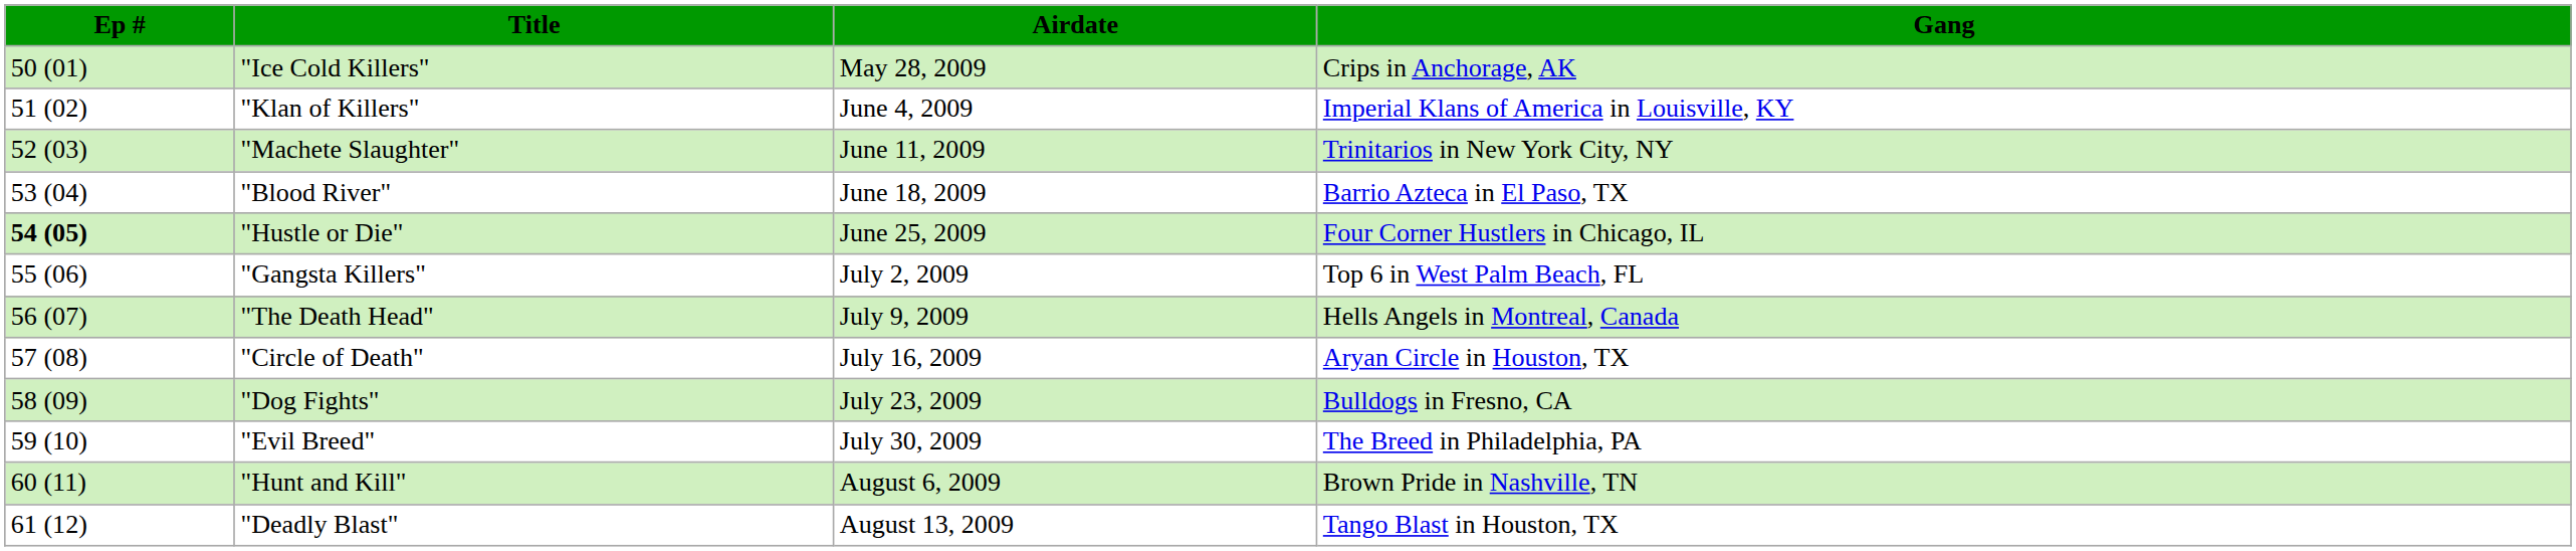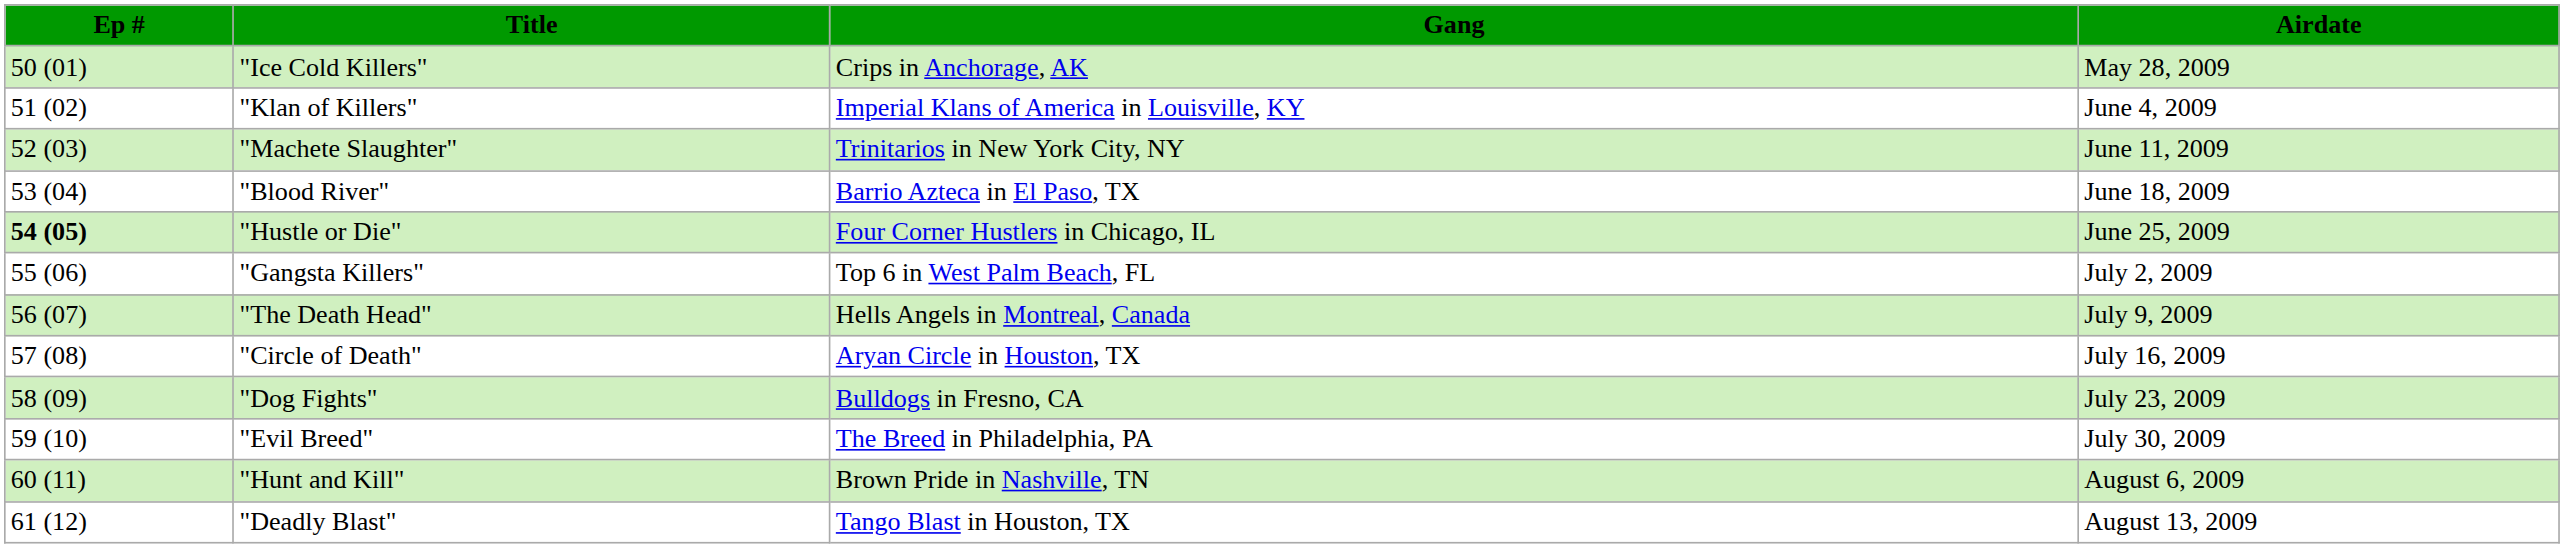 <table class="wikitable" width=99%>
 <tr>
 <th style="background-color: #009900"><span>Ep #</span></th>
 <th style="background-color: #009900"><span>Title</span></th>
+<th style="background-color: #009900"><span>Gang</span></th>
 <th style="background-color: #009900"><span>Airdate</span></th>
-<th style="background-color: #009900"><span>Gang</span></th>
 </tr>
 <tr style="background-color: #d0f0c0;" |>
 <td>50 (01)</td>
 <td>"Ice Cold Killers"</td>
+<td>Crips in <a href='#'>Anchorage</a>, <a href='#'>AK</a></td>
 <td>May 28, 2009</td>
-<td>Crips in <a href='#'>Anchorage</a>, <a href='#'>AK</a></td>
 </tr>
 <tr style="background-color: #FFFFFF;" |>
 <td>51 (02)</td>
 <td>"Klan of Killers"</td>
+<td><a href='#'>Imperial Klans of America</a> in <a href='#'>Louisville</a>, <a href='#'>KY</a></td>
 <td>June 4, 2009</td>
-<td><a href='#'>Imperial Klans of America</a> in <a href='#'>Louisville</a>, <a href='#'>KY</a></td>
 </tr>
 <tr style="background-color: #d0f0c0;" |>
 <td>52 (03)</td>
 <td>"Machete Slaughter"</td>
+<td><a href='#'>Trinitarios</a> in New York City, NY</td>
 <td>June 11, 2009</td>
-<td><a href='#'>Trinitarios</a> in New York City, NY</td>
 </tr>
 <tr style="background-color: #FFFFFF;" |>
 <td>53 (04)</td>
 <td>"Blood River"</td>
+<td><a href='#'>Barrio Azteca</a> in <a href='#'>El Paso</a>, TX</td>
 <td>June 18, 2009</td>
-<td><a href='#'>Barrio Azteca</a> in <a href='#'>El Paso</a>, TX</td>
 </tr>
 <tr style="background-color: #d0f0c0;" |>
 <td><strong>54 (05)</strong></td>
 <td>"Hustle or Die"</td>
+<td><a href='#'>Four Corner Hustlers</a> in Chicago, IL</td>
 <td>June 25, 2009</td>
-<td><a href='#'>Four Corner Hustlers</a> in Chicago, IL</td>
 </tr>
 <tr style="background-color: #FFFFFF;" |>
 <td>55 (06)</td>
 <td>"Gangsta Killers"</td>
+<td>Top 6 in <a href='#'>West Palm Beach</a>, FL</td>
 <td>July 2, 2009</td>
-<td>Top 6 in <a href='#'>West Palm Beach</a>, FL</td>
 </tr>
 <tr style="background-color: #d0f0c0;" |>
 <td>56 (07)</td>
 <td>"The Death Head"</td>
+<td>Hells Angels in <a href='#'>Montreal</a>, <a href='#'>Canada</a></td>
 <td>July 9, 2009</td>
-<td>Hells Angels in <a href='#'>Montreal</a>, <a href='#'>Canada</a></td>
 </tr>
 <tr style="background-color: #FFFFFF;" |>
 <td>57 (08)</td>
 <td>"Circle of Death"</td>
+<td><a href='#'>Aryan Circle</a> in <a href='#'>Houston</a>, TX</td>
 <td>July 16, 2009</td>
-<td><a href='#'>Aryan Circle</a> in <a href='#'>Houston</a>, TX</td>
 </tr>
 <tr style="background-color: #d0f0c0;" |>
 <td>58 (09)</td>
 <td>"Dog Fights"</td>
+<td><a href='#'>Bulldogs</a> in Fresno, CA</td>
 <td>July 23, 2009</td>
-<td><a href='#'>Bulldogs</a> in Fresno, CA</td>
 </tr>
 <tr style="background-color: #FFFFFF;" |>
 <td>59 (10)</td>
 <td>"Evil Breed"</td>
+<td><a href='#'>The Breed</a> in Philadelphia, PA</td>
 <td>July 30, 2009</td>
-<td><a href='#'>The Breed</a> in Philadelphia, PA</td>
 </tr>
 <tr style="background-color: #d0f0c0;" |>
 <td>60 (11)</td>
 <td>"Hunt and Kill"</td>
+<td>Brown Pride in <a href='#'>Nashville</a>, TN</td>
 <td>August 6, 2009</td>
-<td>Brown Pride in <a href='#'>Nashville</a>, TN</td>
 </tr>
 <tr style="background-color: #FFFFFF;" |>
 <td>61 (12)</td>
 <td>"Deadly Blast"</td>
+<td><a href='#'>Tango Blast</a> in Houston, TX</td>
 <td>August 13, 2009</td>
-<td><a href='#'>Tango Blast</a> in Houston, TX</td>
 </tr>
 </table>
